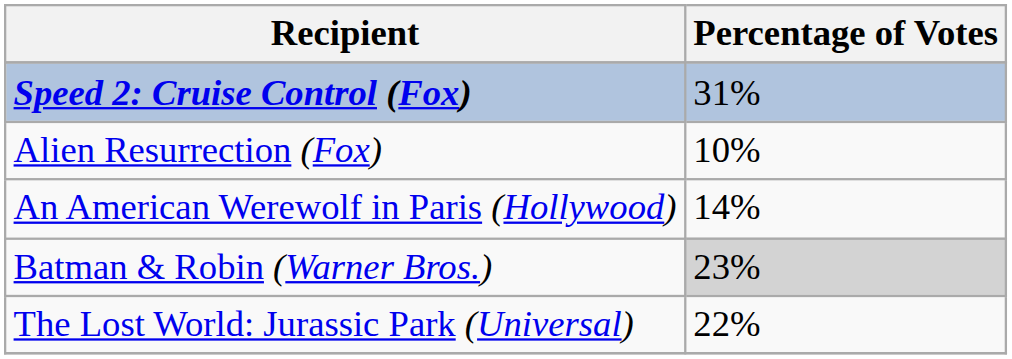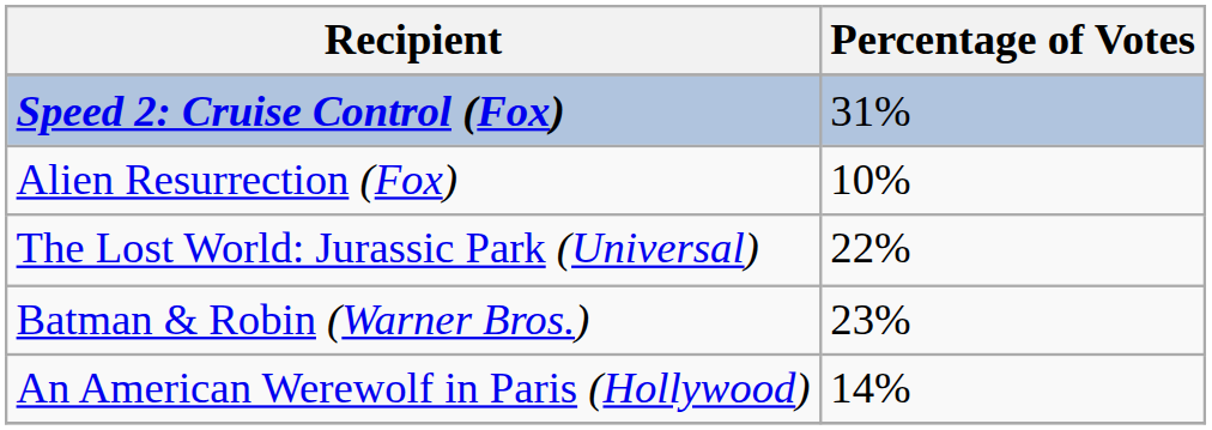 <table class="wikitable sortable plainrowheaders">
 <tr>
 <th>Recipient</th>
 <th>Percentage of Votes</th>
 </tr>
 <tr>
 </tr>
 <tr style="background:#B0C4DE;">
 <td><strong><em><a href='#'>Speed 2: Cruise Control</a><em> (<a href='#'>Fox</a>)<strong></td>
 <td></strong>31%<strong></td>
 </tr>
 <tr>
 <td></em><a href='#'>Alien Resurrection</a><em> (<a href='#'>Fox</a>)</td>
 <td>10%</td>
 </tr>
 <tr>
+<td></em><a href='#'>The Lost World: Jurassic Park</a><em> (<a href='#'>Universal</a>)</td>
+<td>22%</td>
+</tr>
+<tr>
+<td></em><a href='#'>Batman & Robin</a><em> (<a href='#'>Warner Bros.</a>)</td>
+<td>23%</td>
+</tr>
+<tr>
 <td></em><a href='#'>An American Werewolf in Paris</a><em> (<a href='#'>Hollywood</a>)</td>
 <td>14%</td>
 </tr>
 <tr>
-<td></em><a href='#'>Batman & Robin</a><em> (<a href='#'>Warner Bros.</a>)</td>
-<td style="background: lightgrey;">23%</td>
-</tr>
-<tr>
-<td></em><a href='#'>The Lost World: Jurassic Park</a><em> (<a href='#'>Universal</a>)</td>
-<td>22%</td>
-</tr>
-<tr>
 </tr>
 </table>
